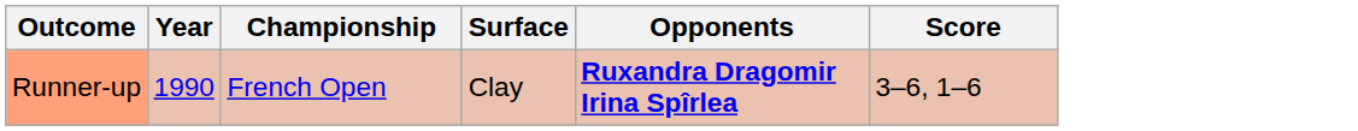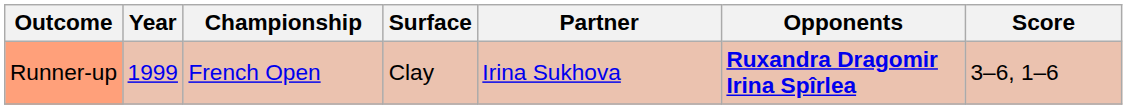 <table class="sortable wikitable" style=font-size:97%>
 <tr>
 <th>Outcome</th>
 <th>Year</th>
 <th width=130>Championship</th>
 <th>Surface</th>
+<th width=160>Partner</th>
 <th width=160>Opponents</th>
 <th width=100>Score</th>
 </tr>
 <tr style="background:#ebc2af;">
 <td style="background:#ffa07a;">Runner-up</td>
-<td><a href='#'>1990</a></td>
+<td><a href='#'>1999</a></td>
 <td><a href='#'>French Open</a></td>
 <td>Clay</td>
+<td> <a href='#'>Irina Sukhova</a></td>
 <td><strong> <a href='#'>Ruxandra Dragomir</a> <br>  <a href='#'>Irina Spîrlea</a></strong></td>
 <td>3–6, 1–6</td>
 </tr>
 </table>
